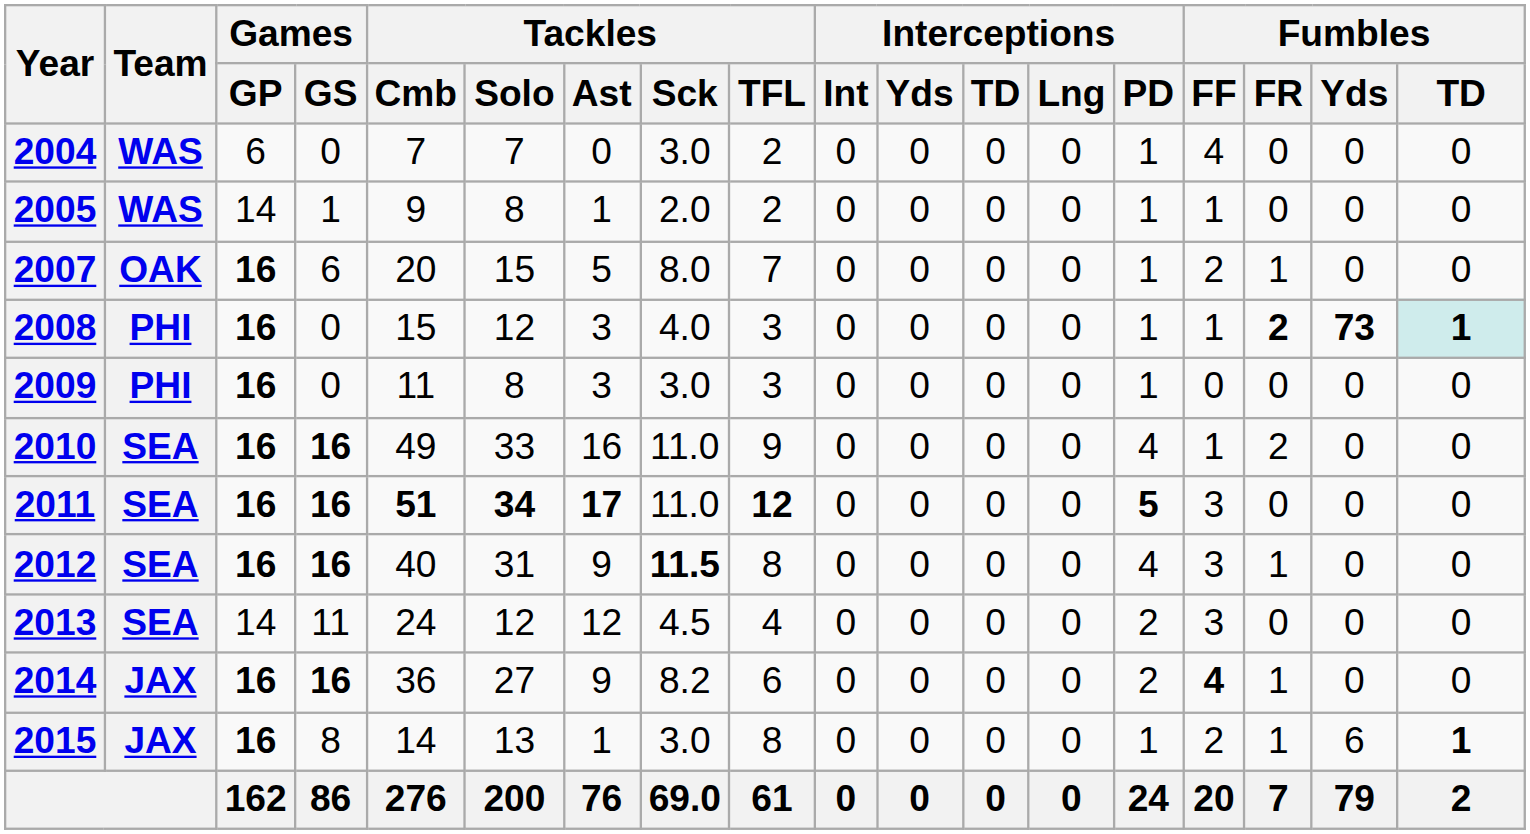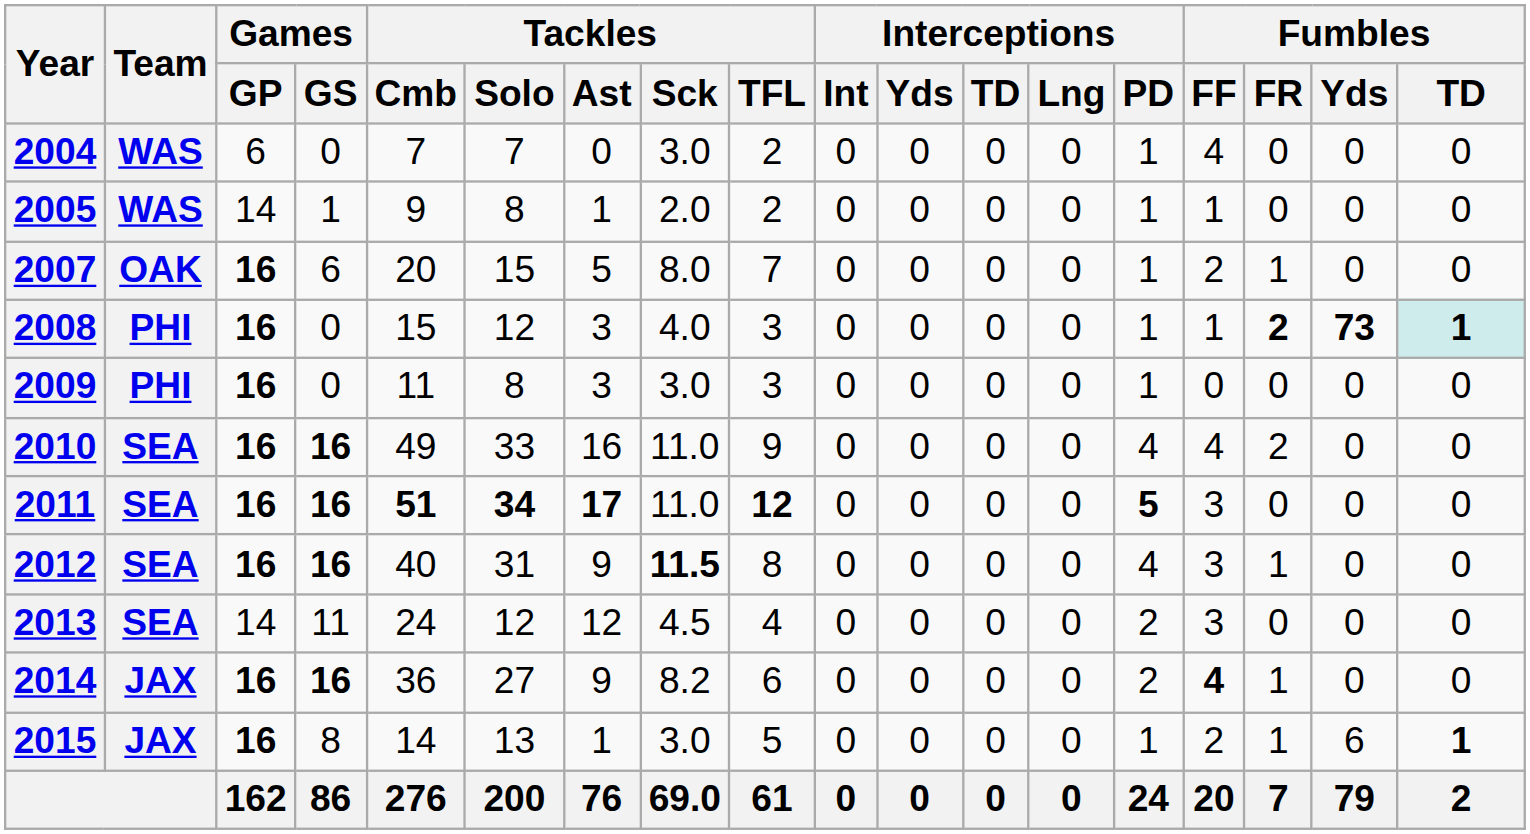 <table class="wikitable" style="text-align:center">
 <tr>
 <th rowspan="2">Year</th>
 <th rowspan="2">Team</th>
 <th colspan="2">Games</th>
 <th colspan="5">Tackles</th>
 <th colspan="5">Interceptions</th>
 <th colspan="4">Fumbles</th>
 </tr>
 <tr>
 <th>GP</th>
 <th>GS</th>
 <th>Cmb</th>
 <th>Solo</th>
 <th>Ast</th>
 <th>Sck</th>
 <th>TFL</th>
 <th>Int</th>
 <th>Yds</th>
 <th>TD</th>
 <th>Lng</th>
 <th>PD</th>
 <th>FF</th>
 <th>FR</th>
 <th>Yds</th>
 <th>TD</th>
 </tr>
 <tr>
 <th><a href='#'>2004</a></th>
 <th><a href='#'>WAS</a></th>
 <td>6</td>
 <td>0</td>
 <td>7</td>
 <td>7</td>
 <td>0</td>
 <td>3.0</td>
 <td>2</td>
 <td>0</td>
 <td>0</td>
 <td>0</td>
 <td>0</td>
 <td>1</td>
 <td>4</td>
 <td>0</td>
 <td>0</td>
 <td>0</td>
 </tr>
 <tr>
 <th><a href='#'>2005</a></th>
 <th><a href='#'>WAS</a></th>
 <td>14</td>
 <td>1</td>
 <td>9</td>
 <td>8</td>
 <td>1</td>
 <td>2.0</td>
 <td>2</td>
 <td>0</td>
 <td>0</td>
 <td>0</td>
 <td>0</td>
 <td>1</td>
 <td>1</td>
 <td>0</td>
 <td>0</td>
 <td>0</td>
 </tr>
 <tr>
 <th><a href='#'>2007</a></th>
 <th><a href='#'>OAK</a></th>
 <td><strong>16</strong></td>
 <td>6</td>
 <td>20</td>
 <td>15</td>
 <td>5</td>
 <td>8.0</td>
 <td>7</td>
 <td>0</td>
 <td>0</td>
 <td>0</td>
 <td>0</td>
 <td>1</td>
 <td>2</td>
 <td>1</td>
 <td>0</td>
 <td>0</td>
 </tr>
 <tr>
 <th><a href='#'>2008</a></th>
 <th><a href='#'>PHI</a></th>
 <td><strong>16</strong></td>
 <td>0</td>
 <td>15</td>
 <td>12</td>
 <td>3</td>
 <td>4.0</td>
 <td>3</td>
 <td>0</td>
 <td>0</td>
 <td>0</td>
 <td>0</td>
 <td>1</td>
 <td>1</td>
 <td><strong>2</strong></td>
 <td><strong>73</strong></td>
 <td style="background:#cfecec; width:3em;"><strong>1</strong></td>
 </tr>
 <tr>
 <th><a href='#'>2009</a></th>
 <th><a href='#'>PHI</a></th>
 <td><strong>16</strong></td>
 <td>0</td>
 <td>11</td>
 <td>8</td>
 <td>3</td>
 <td>3.0</td>
 <td>3</td>
 <td>0</td>
 <td>0</td>
 <td>0</td>
 <td>0</td>
 <td>1</td>
 <td>0</td>
 <td>0</td>
 <td>0</td>
 <td>0</td>
 </tr>
 <tr>
 <th><a href='#'>2010</a></th>
 <th><a href='#'>SEA</a></th>
 <td><strong>16</strong></td>
 <td><strong>16</strong></td>
 <td>49</td>
 <td>33</td>
 <td>16</td>
 <td>11.0</td>
 <td>9</td>
 <td>0</td>
 <td>0</td>
 <td>0</td>
 <td>0</td>
 <td>4</td>
-<td>1</td>
+<td>4</td>
 <td>2</td>
 <td>0</td>
 <td>0</td>
 </tr>
 <tr>
 <th><a href='#'>2011</a></th>
 <th><a href='#'>SEA</a></th>
 <td><strong>16</strong></td>
 <td><strong>16</strong></td>
 <td><strong>51</strong></td>
 <td><strong>34</strong></td>
 <td><strong>17</strong></td>
 <td>11.0</td>
 <td><strong>12</strong></td>
 <td>0</td>
 <td>0</td>
 <td>0</td>
 <td>0</td>
 <td><strong>5</strong></td>
 <td>3</td>
 <td>0</td>
 <td>0</td>
 <td>0</td>
 </tr>
 <tr>
 <th><a href='#'>2012</a></th>
 <th><a href='#'>SEA</a></th>
 <td><strong>16</strong></td>
 <td><strong>16</strong></td>
 <td>40</td>
 <td>31</td>
 <td>9</td>
 <td><strong>11.5</strong></td>
 <td>8</td>
 <td>0</td>
 <td>0</td>
 <td>0</td>
 <td>0</td>
 <td>4</td>
 <td>3</td>
 <td>1</td>
 <td>0</td>
 <td>0</td>
 </tr>
 <tr>
 <th><a href='#'>2013</a></th>
 <th><a href='#'>SEA</a></th>
 <td>14</td>
 <td>11</td>
 <td>24</td>
 <td>12</td>
 <td>12</td>
 <td>4.5</td>
 <td>4</td>
 <td>0</td>
 <td>0</td>
 <td>0</td>
 <td>0</td>
 <td>2</td>
 <td>3</td>
 <td>0</td>
 <td>0</td>
 <td>0</td>
 </tr>
 <tr>
 <th><a href='#'>2014</a></th>
 <th><a href='#'>JAX</a></th>
 <td><strong>16</strong></td>
 <td><strong>16</strong></td>
 <td>36</td>
 <td>27</td>
 <td>9</td>
 <td>8.2</td>
 <td>6</td>
 <td>0</td>
 <td>0</td>
 <td>0</td>
 <td>0</td>
 <td>2</td>
 <td><strong>4</strong></td>
 <td>1</td>
 <td>0</td>
 <td>0</td>
 </tr>
 <tr>
 <th><a href='#'>2015</a></th>
 <th><a href='#'>JAX</a></th>
 <td><strong>16</strong></td>
 <td>8</td>
 <td>14</td>
 <td>13</td>
 <td>1</td>
 <td>3.0</td>
-<td>8</td>
+<td>5</td>
 <td>0</td>
 <td>0</td>
 <td>0</td>
 <td>0</td>
 <td>1</td>
 <td>2</td>
 <td>1</td>
 <td>6</td>
 <td><strong>1</strong></td>
 </tr>
 <tr>
 <th colspan="2"></th>
 <th>162</th>
 <th>86</th>
 <th>276</th>
 <th>200</th>
 <th>76</th>
 <th>69.0</th>
 <th>61</th>
 <th>0</th>
 <th>0</th>
 <th>0</th>
 <th>0</th>
 <th>24</th>
 <th>20</th>
 <th>7</th>
 <th>79</th>
 <th>2</th>
 </tr>
 </table>
